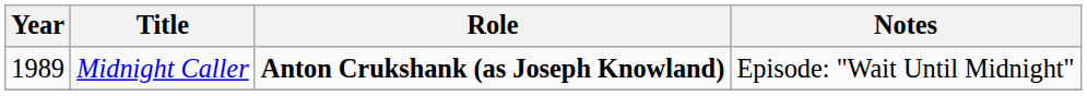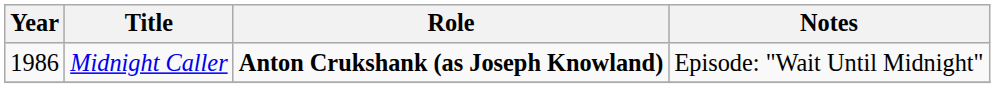 <table class="wikitable">
 <tr>
 <th>Year</th>
 <th>Title</th>
 <th>Role</th>
 <th>Notes</th>
 </tr>
 <tr>
-<td>1989</td>
+<td>1986</td>
 <td><em><a href='#'>Midnight Caller</a></em></td>
 <td><strong>Anton Crukshank (as Joseph Knowland)</strong></td>
 <td>Episode: "Wait Until Midnight"</td>
 </tr>
 <tr>
 </tr>
 </table>
